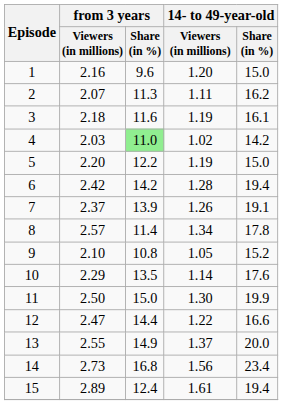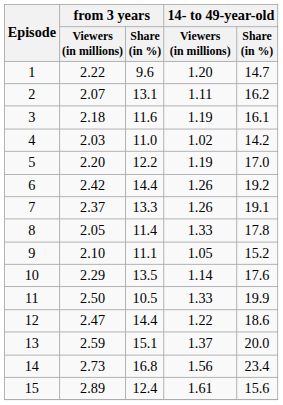 <table class="wikitable" style="text-align:center">
 <tr>
 <th align="center" rowspan=2>Episode</th>
 <th align="center" colspan=2>from 3 years</th>
 <th align="center" colspan=2>14- to 49-year-old</th>
 </tr>
 <tr>
 <th style="font-size:smaller">Viewers<br>(in millions)</th>
 <th style="font-size:smaller">Share<br>(in %)</th>
 <th style="font-size:smaller">Viewers<br>(in millions)</th>
 <th style="font-size:smaller">Share<br>(in %)</th>
 </tr>
 <tr>
 <td>1</td>
-<td>2.16</td>
+<td>2.22</td>
 <td>9.6</td>
 <td>1.20</td>
-<td>15.0</td>
+<td>14.7</td>
 </tr>
 <tr>
 <td>2</td>
 <td>2.07</td>
-<td>11.3</td>
+<td>13.1</td>
 <td>1.11</td>
 <td>16.2</td>
 </tr>
 <tr>
 <td>3</td>
 <td>2.18</td>
 <td>11.6</td>
 <td>1.19</td>
 <td>16.1</td>
 </tr>
 <tr>
 <td>4</td>
 <td>2.03</td>
-<td style="background: lightgreen;">11.0</td>
+<td>11.0</td>
 <td>1.02</td>
 <td>14.2</td>
 </tr>
 <tr>
 <td>5</td>
 <td>2.20</td>
 <td>12.2</td>
 <td>1.19</td>
-<td>15.0</td>
+<td>17.0</td>
 </tr>
 <tr>
 <td>6</td>
 <td>2.42</td>
-<td>14.2</td>
-<td>1.28</td>
-<td>19.4</td>
+<td>14.4</td>
+<td>1.26</td>
+<td>19.2</td>
 </tr>
 <tr>
 <td>7</td>
 <td>2.37</td>
-<td>13.9</td>
+<td>13.3</td>
 <td>1.26</td>
 <td>19.1</td>
 </tr>
 <tr>
 <td>8</td>
-<td>2.57</td>
+<td>2.05</td>
 <td>11.4</td>
-<td>1.34</td>
+<td>1.33</td>
 <td>17.8</td>
 </tr>
 <tr>
 <td>9</td>
 <td>2.10</td>
-<td>10.8</td>
+<td>11.1</td>
 <td>1.05</td>
 <td>15.2</td>
 </tr>
 <tr>
 <td>10</td>
 <td>2.29</td>
 <td>13.5</td>
 <td>1.14</td>
 <td>17.6</td>
 </tr>
 <tr>
 <td>11</td>
 <td>2.50</td>
-<td>15.0</td>
-<td>1.30</td>
+<td>10.5</td>
+<td>1.33</td>
 <td>19.9</td>
 </tr>
 <tr>
 <td>12</td>
 <td>2.47</td>
 <td>14.4</td>
 <td>1.22</td>
-<td>16.6</td>
+<td>18.6</td>
 </tr>
 <tr>
 <td>13</td>
-<td>2.55</td>
-<td>14.9</td>
+<td>2.59</td>
+<td>15.1</td>
 <td>1.37</td>
 <td>20.0</td>
 </tr>
 <tr>
 <td>14</td>
 <td>2.73</td>
 <td>16.8</td>
 <td>1.56</td>
 <td>23.4</td>
 </tr>
 <tr>
 <td>15</td>
 <td>2.89</td>
 <td>12.4</td>
 <td>1.61</td>
-<td>19.4</td>
+<td>15.6</td>
 </tr>
 <tr>
 </tr>
 </table>
